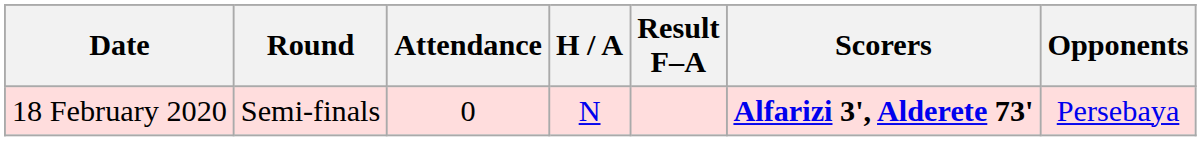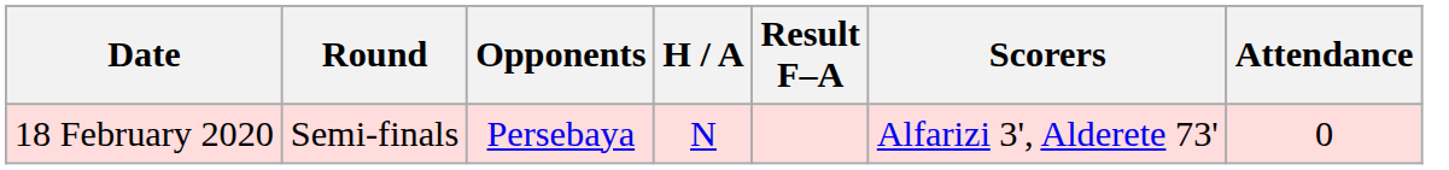 <table class="wikitable" style="text-align:center">
 <tr>
 <th>Date</th>
 <th>Round</th>
-<th>Attendance</th>
+<th>Opponents</th>
 <th>H / A</th>
 <th>Result<br>F–A</th>
 <th>Scorers</th>
-<th>Opponents</th>
+<th>Attendance</th>
 </tr>
 <tr style="background:#ffdddd">
 <td>18 February 2020</td>
 <td>Semi-finals</td>
-<td>0</td>
+<td><a href='#'>Persebaya</a></td>
 <td><a href='#'>N</a></td>
 <td></td>
-<td><strong><a href='#'>Alfarizi</a> 3', <a href='#'>Alderete</a> 73'</strong></td>
-<td><a href='#'>Persebaya</a></td>
+<td><a href='#'>Alfarizi</a> 3', <a href='#'>Alderete</a> 73'</td>
+<td>0</td>
 </tr>
 </table>
